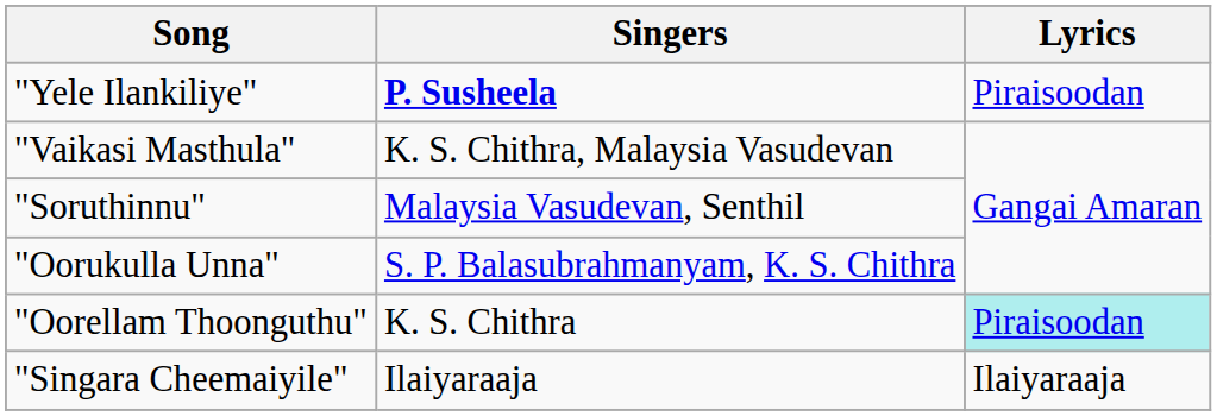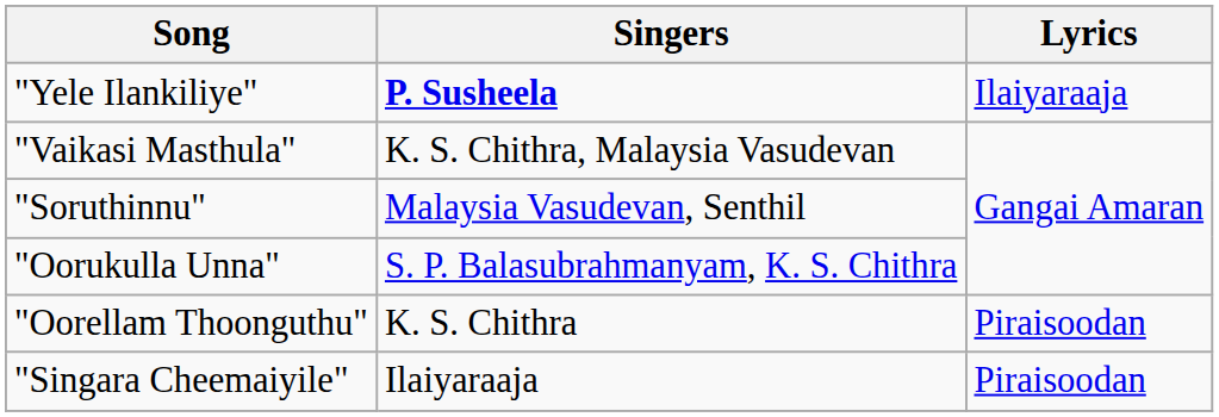 <table class="wikitable">
 <tr>
 <th>Song</th>
 <th>Singers</th>
 <th>Lyrics</th>
 </tr>
 <tr>
 <td>"Yele Ilankiliye"</td>
 <td><strong><a href='#'>P. Susheela</a></strong></td>
-<td><a href='#'>Piraisoodan</a></td>
+<td><a href='#'>Ilaiyaraaja</a></td>
 </tr>
 <tr>
 <td>"Vaikasi Masthula"</td>
 <td>K. S. Chithra, Malaysia Vasudevan</td>
 <td rowspan=3><a href='#'>Gangai Amaran</a></td>
 </tr>
 <tr>
 <td>"Soruthinnu"</td>
 <td><a href='#'>Malaysia Vasudevan</a>, Senthil</td>
 </tr>
 <tr>
 <td>"Oorukulla Unna"</td>
 <td><a href='#'>S. P. Balasubrahmanyam</a>, <a href='#'>K. S. Chithra</a></td>
 </tr>
 <tr>
 <td>"Oorellam Thoonguthu"</td>
 <td>K. S. Chithra</td>
-<td style="background: paleturquoise;"><a href='#'>Piraisoodan</a></td>
+<td><a href='#'>Piraisoodan</a></td>
 </tr>
 <tr>
 <td>"Singara Cheemaiyile"</td>
 <td>Ilaiyaraaja</td>
-<td>Ilaiyaraaja</td>
+<td><a href='#'>Piraisoodan</a></td>
 </tr>
 </table>
